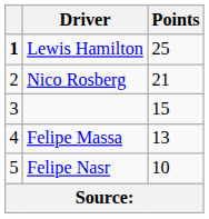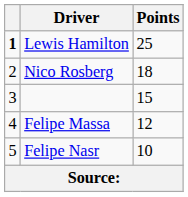 <table class="wikitable" style="font-size: 85%;">
 <tr>
 <th scope="col"></th>
 <th scope="col">Driver</th>
 <th scope="col">Points</th>
 </tr>
 <tr>
 <td align="center"><strong>1</strong></td>
 <td> <a href='#'>Lewis Hamilton</a></td>
 <td align="left">25</td>
 </tr>
 <tr>
 <td align="center">2</td>
 <td> <a href='#'>Nico Rosberg</a></td>
-<td align="left">21</td>
+<td align="left">18</td>
 </tr>
 <tr>
 <td align="center">3</td>
 <td></td>
 <td align="left">15</td>
 </tr>
 <tr>
 <td align="center">4</td>
 <td> <a href='#'>Felipe Massa</a></td>
-<td align="left">13</td>
+<td align="left">12</td>
 </tr>
 <tr>
 <td align="center">5</td>
 <td> <a href='#'>Felipe Nasr</a></td>
 <td align="left">10</td>
 </tr>
 <tr>
 <th colspan=3>Source:</th>
 </tr>
 </table>
